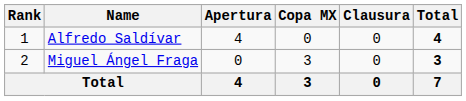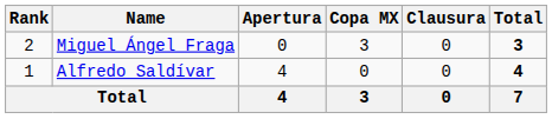 <table class="wikitable" style="text-align: center">
 <tr>
 <th>Rank</th>
 <th>Name</th>
 <th>Apertura</th>
 <th>Copa MX</th>
 <th>Clausura</th>
 <th>Total</th>
 </tr>
 <tr>
+<td>2</td>
+<td align=left> <a href='#'>Miguel Ángel Fraga</a></td>
+<td>0</td>
+<td>3</td>
+<td>0</td>
+<td><strong>3</strong></td>
+</tr>
+<tr>
 <td>1</td>
 <td align=left> <a href='#'>Alfredo Saldívar</a></td>
 <td>4</td>
 <td>0</td>
 <td>0</td>
 <td><strong>4</strong></td>
-</tr>
-<tr>
-<td>2</td>
-<td align=left> <a href='#'>Miguel Ángel Fraga</a></td>
-<td>0</td>
-<td>3</td>
-<td>0</td>
-<td><strong>3</strong></td>
 </tr>
 <tr>
 <th colspan=2>Total</th>
 <th>4</th>
 <th>3</th>
 <th>0</th>
 <th>7</th>
 </tr>
 </table>
